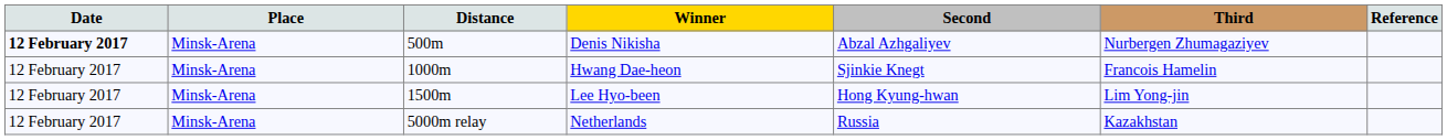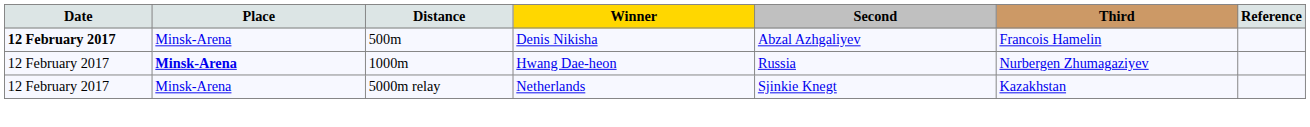 <table bgcolor="#f7f8ff" cellpadding="3" cellspacing="0" border="1" style="font-size: 95%; border: gray solid 1px; border-collapse: collapse;">
 <tr bgcolor="#CCCCCC" (1>
 <td align="center" bgcolor="#DCE5E5" width="150"><strong>Date</strong></td>
 <td align="center" bgcolor="#DCE5E5" width="220"><strong>Place</strong></td>
 <td align="center" bgcolor="#DCE5E5" width="150"><strong>Distance</strong></td>
 <td align="center" bgcolor="gold" width="250"><strong>Winner</strong></td>
 <td align="center" bgcolor="silver" width="250"><strong>Second</strong></td>
 <td align="center" bgcolor="CC9966" width="250"><strong>Third</strong></td>
 <td align="center" bgcolor="#DCE5E5" width="30"><strong>Reference</strong></td>
 </tr>
 <tr align="left">
 <td><strong>12 February 2017</strong></td>
 <td><a href='#'>Minsk-Arena</a></td>
 <td>500m</td>
 <td> <a href='#'>Denis Nikisha</a></td>
 <td> <a href='#'>Abzal Azhgaliyev</a></td>
-<td> <a href='#'>Nurbergen Zhumagaziyev</a></td>
-<td></td>
-</tr>
-<tr align="left">
-<td>12 February 2017</td>
-<td><a href='#'>Minsk-Arena</a></td>
-<td>1000m</td>
-<td> <a href='#'>Hwang Dae-heon</a></td>
-<td> <a href='#'>Sjinkie Knegt</a></td>
 <td> <a href='#'>Francois Hamelin</a></td>
 <td></td>
 </tr>
 <tr align="left">
 <td>12 February 2017</td>
-<td><a href='#'>Minsk-Arena</a></td>
-<td>1500m</td>
-<td> <a href='#'>Lee Hyo-been</a></td>
-<td> <a href='#'>Hong Kyung-hwan</a></td>
-<td> <a href='#'>Lim Yong-jin</a></td>
+<td><strong><a href='#'>Minsk-Arena</a></strong></td>
+<td>1000m</td>
+<td> <a href='#'>Hwang Dae-heon</a></td>
+<td> <a href='#'>Russia</a></td>
+<td> <a href='#'>Nurbergen Zhumagaziyev</a></td>
 <td></td>
 </tr>
 <tr align="left">
 <td>12 February 2017</td>
 <td><a href='#'>Minsk-Arena</a></td>
 <td>5000m relay</td>
 <td> <a href='#'>Netherlands</a></td>
-<td> <a href='#'>Russia</a></td>
+<td> <a href='#'>Sjinkie Knegt</a></td>
 <td> <a href='#'>Kazakhstan</a></td>
 <td></td>
 </tr>
 </table>
